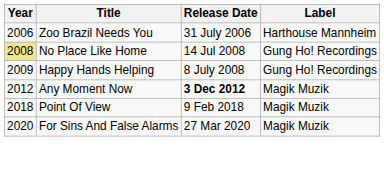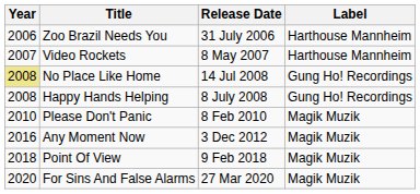 <table class="wikitable sortable">
 <tr>
 <th style="text-align:center; width:35px;">Year</th>
 <th>Title</th>
 <th>Release Date</th>
 <th>Label</th>
 </tr>
 <tr>
 <td style="text-align:center;">2006</td>
 <td>Zoo Brazil Needs You</td>
 <td>31 July 2006</td>
 <td>Harthouse Mannheim</td>
 </tr>
 <tr>
+<td style="text-align:center;">2007</td>
+<td>Video Rockets</td>
+<td>8 May 2007</td>
+<td>Harthouse Mannheim</td>
+</tr>
+<tr>
 <td style="background: khaki; text-align:center;">2008</td>
 <td>No Place Like Home</td>
 <td>14 Jul 2008</td>
 <td>Gung Ho! Recordings</td>
 </tr>
 <tr>
-<td style="text-align:center;">2009</td>
+<td style="text-align:center;">2008</td>
 <td>Happy Hands Helping</td>
 <td>8 July 2008</td>
 <td>Gung Ho! Recordings</td>
 </tr>
 <tr>
-<td style="text-align:center;">2012</td>
+<td style="text-align:center;">2010</td>
+<td>Please Don't Panic</td>
+<td>8 Feb 2010</td>
+<td>Magik Muzik</td>
+</tr>
+<tr>
+<td style="text-align:center;">2016</td>
 <td>Any Moment Now</td>
-<td><strong>3 Dec 2012</strong></td>
+<td>3 Dec 2012</td>
 <td>Magik Muzik</td>
 </tr>
 <tr>
 <td style="text-align:center;">2018</td>
 <td>Point Of View</td>
 <td>9 Feb 2018</td>
 <td>Magik Muzik</td>
 </tr>
 <tr>
 <td style="text-align:center;">2020</td>
 <td>For Sins And False Alarms</td>
 <td>27 Mar 2020</td>
 <td>Magik Muzik</td>
 </tr>
 </table>
